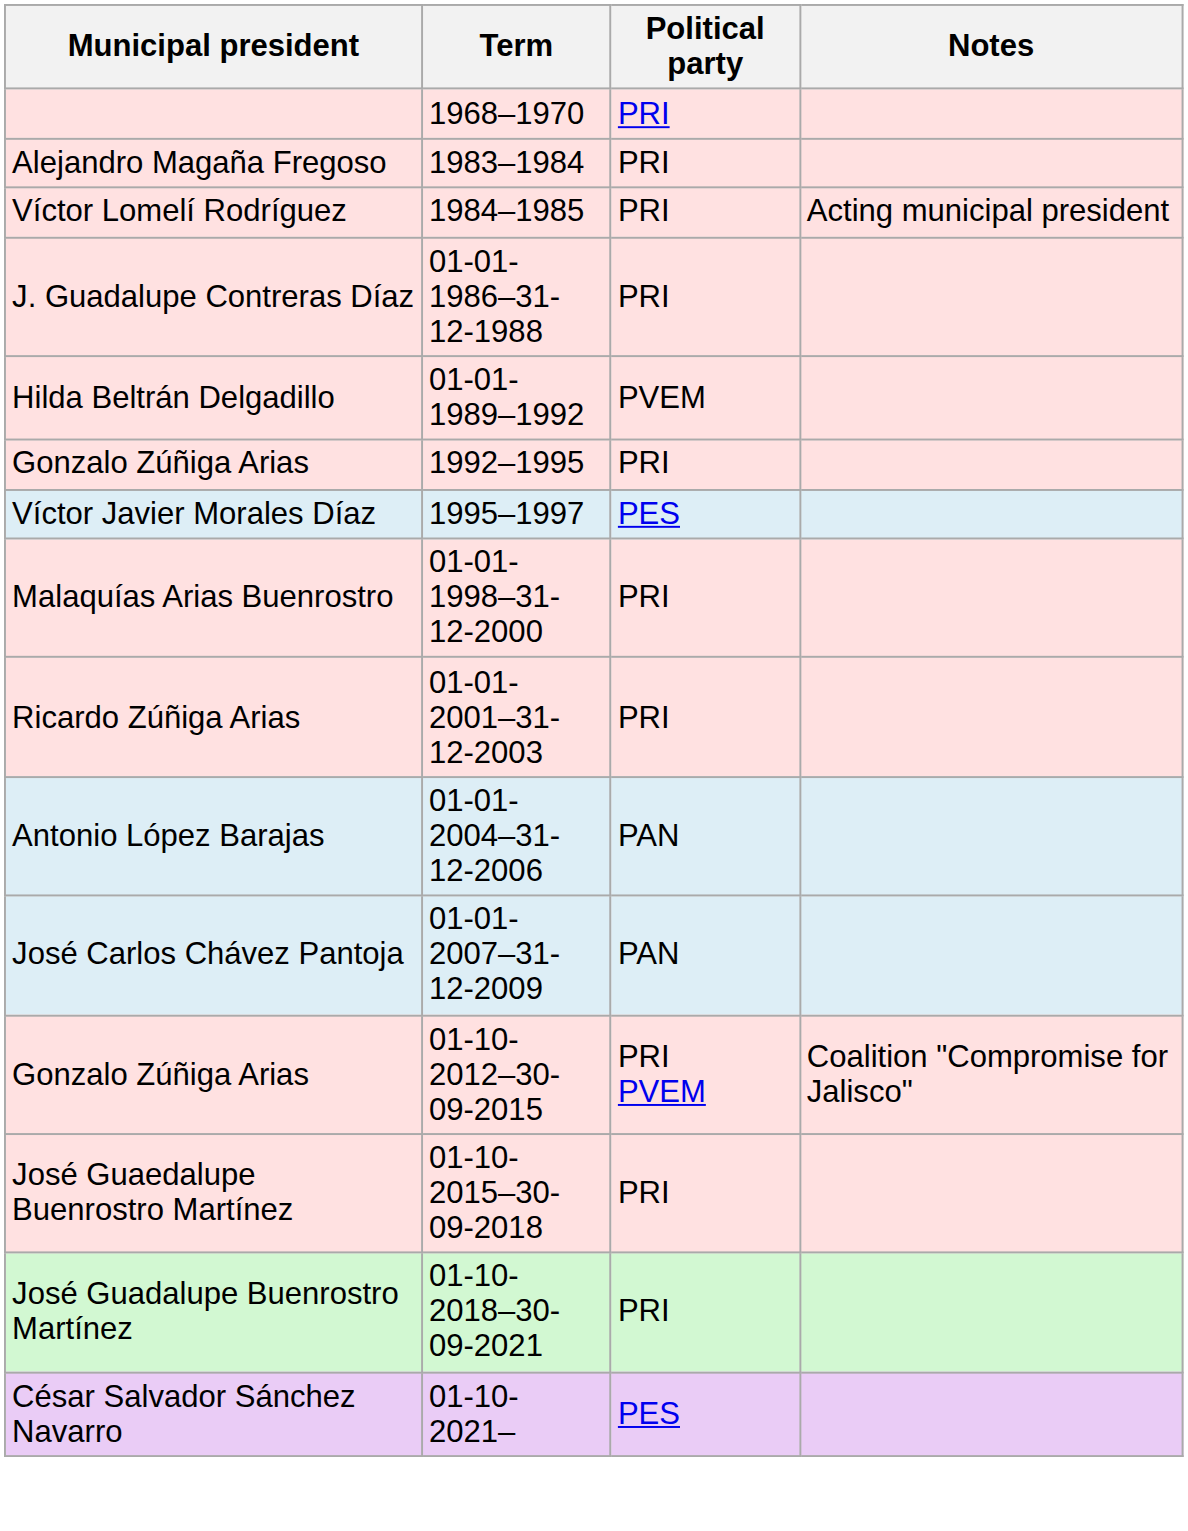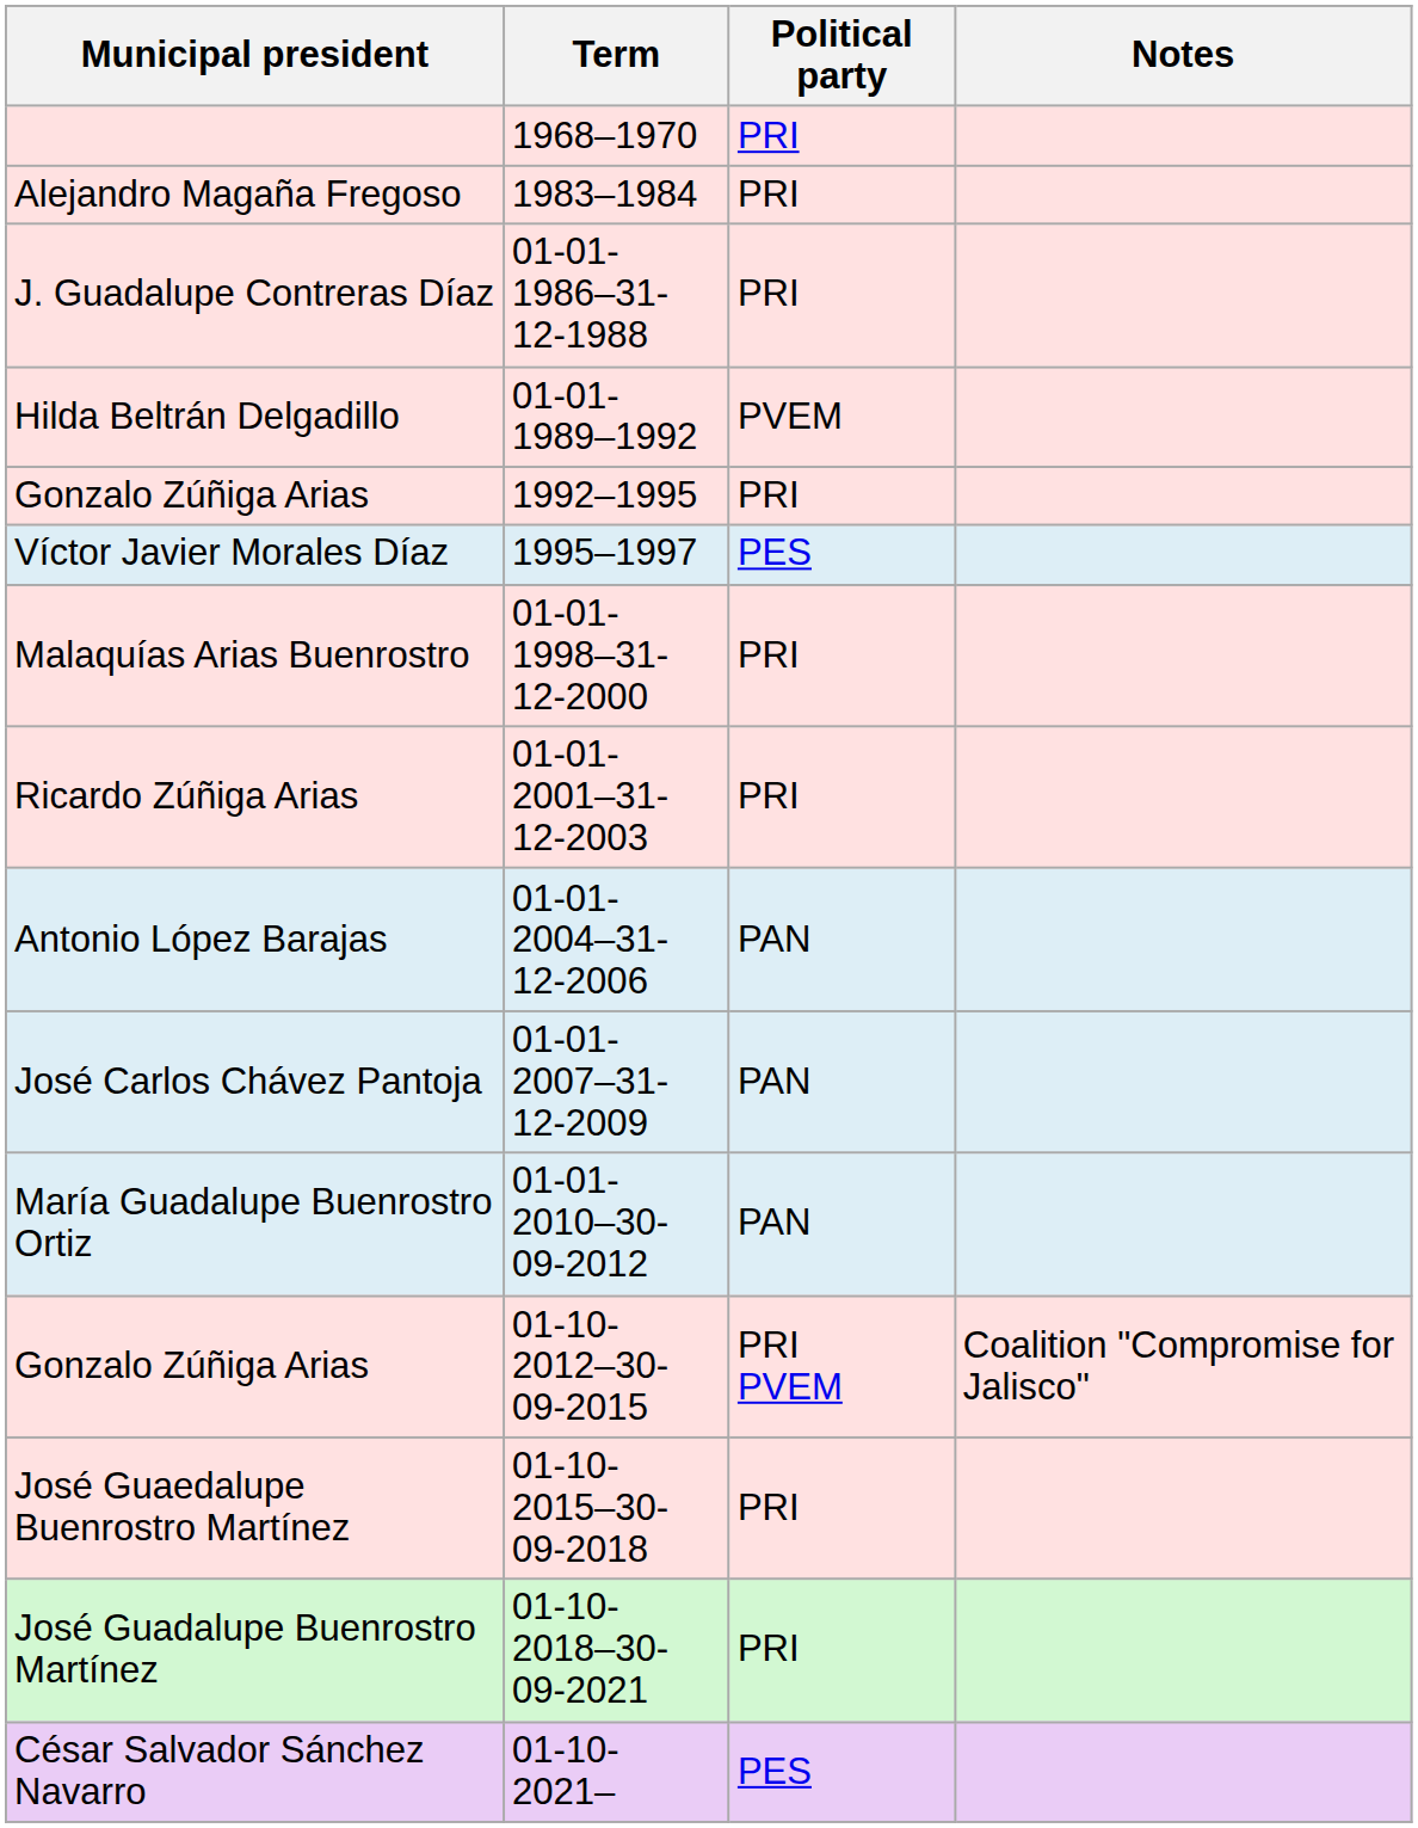 <table class="wikitable">
 <tr>
 <th>Municipal president</th>
 <th width=90px>Term</th>
 <th width=90x>Political party</th>
 <th width=190px>Notes</th>
 </tr>
 <tr style="background:#ffe1e1">
 <td></td>
 <td>1968–1970</td>
 <td><a href='#'>PRI</a> </td>
 <td></td>
 </tr>
 <tr style="background:#ffe1e1">
 <td>Alejandro Magaña Fregoso</td>
 <td>1983–1984</td>
 <td>PRI </td>
 <td></td>
-</tr>
-<tr style="background:#ffe1e1">
-<td>Víctor Lomelí Rodríguez</td>
-<td>1984–1985</td>
-<td>PRI </td>
-<td>Acting municipal president</td>
 </tr>
 <tr style="background:#ffe1e1">
 <td>J. Guadalupe Contreras Díaz</td>
 <td>01-01-1986–31-12-1988</td>
 <td>PRI </td>
 <td></td>
 </tr>
 <tr style="background:#ffe1e1">
 <td>Hilda Beltrán Delgadillo</td>
 <td>01-01-1989–1992</td>
 <td>PVEM </td>
 <td></td>
 </tr>
 <tr style="background:#ffe1e1">
 <td>Gonzalo Zúñiga Arias</td>
 <td>1992–1995</td>
 <td>PRI </td>
 <td></td>
 </tr>
 <tr style="background:#ddeef6">
 <td>Víctor Javier Morales Díaz</td>
 <td>1995–1997</td>
 <td><a href='#'>PES</a> </td>
 <td></td>
 </tr>
 <tr style="background:#ffe1e1">
 <td>Malaquías Arias Buenrostro</td>
 <td>01-01-1998–31-12-2000</td>
 <td>PRI </td>
 <td></td>
 </tr>
 <tr style="background:#ffe1e1">
 <td>Ricardo Zúñiga Arias</td>
 <td>01-01-2001–31-12-2003</td>
 <td>PRI </td>
 <td></td>
 </tr>
 <tr style="background:#ddeef6">
 <td>Antonio López Barajas</td>
 <td>01-01-2004–31-12-2006</td>
 <td>PAN </td>
 <td></td>
 </tr>
 <tr style="background:#ddeef6">
 <td>José Carlos Chávez Pantoja</td>
 <td>01-01-2007–31-12-2009</td>
 <td>PAN </td>
 <td></td>
 </tr>
+<tr style="background:#ddeef6">
+<td>María Guadalupe Buenrostro Ortiz</td>
+<td>01-01-2010–30-09-2012</td>
+<td>PAN </td>
+<td></td>
+</tr>
 <tr style="background:#ffe1e1">
 <td>Gonzalo Zúñiga Arias</td>
 <td>01-10-2012–30-09-2015</td>
 <td>PRI <br> <a href='#'>PVEM</a> </td>
 <td>Coalition "Compromise for Jalisco"</td>
 </tr>
 <tr style="background:#ffe1e1">
 <td>José Guaedalupe Buenrostro Martínez</td>
 <td>01-10-2015–30-09-2018</td>
 <td>PRI </td>
 <td></td>
 </tr>
 <tr style="background:#d2f8d2">
 <td>José Guadalupe Buenrostro Martínez</td>
 <td>01-10-2018–30-09-2021</td>
 <td>PRI </td>
 <td></td>
 </tr>
 <tr style="background:#eaccf6">
 <td>César Salvador Sánchez Navarro</td>
 <td>01-10-2021–</td>
 <td><a href='#'>PES</a> </td>
 <td></td>
 </tr>
 </table>
